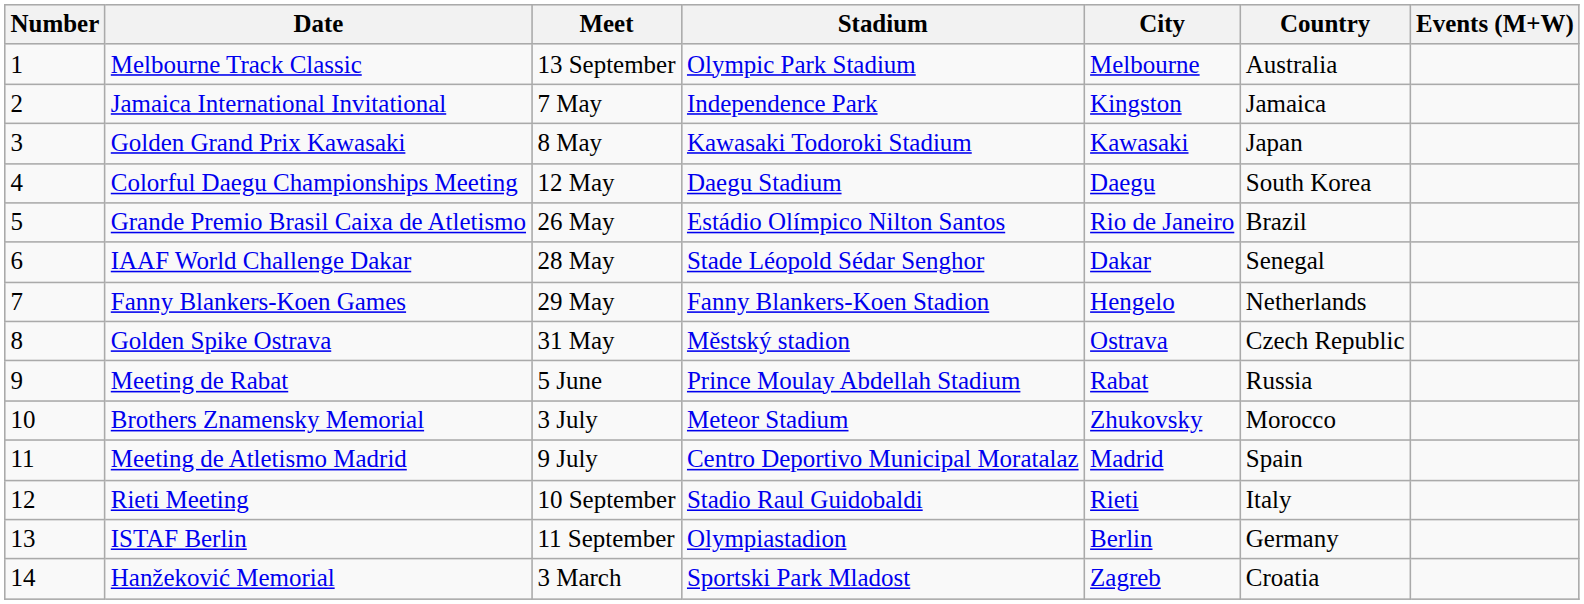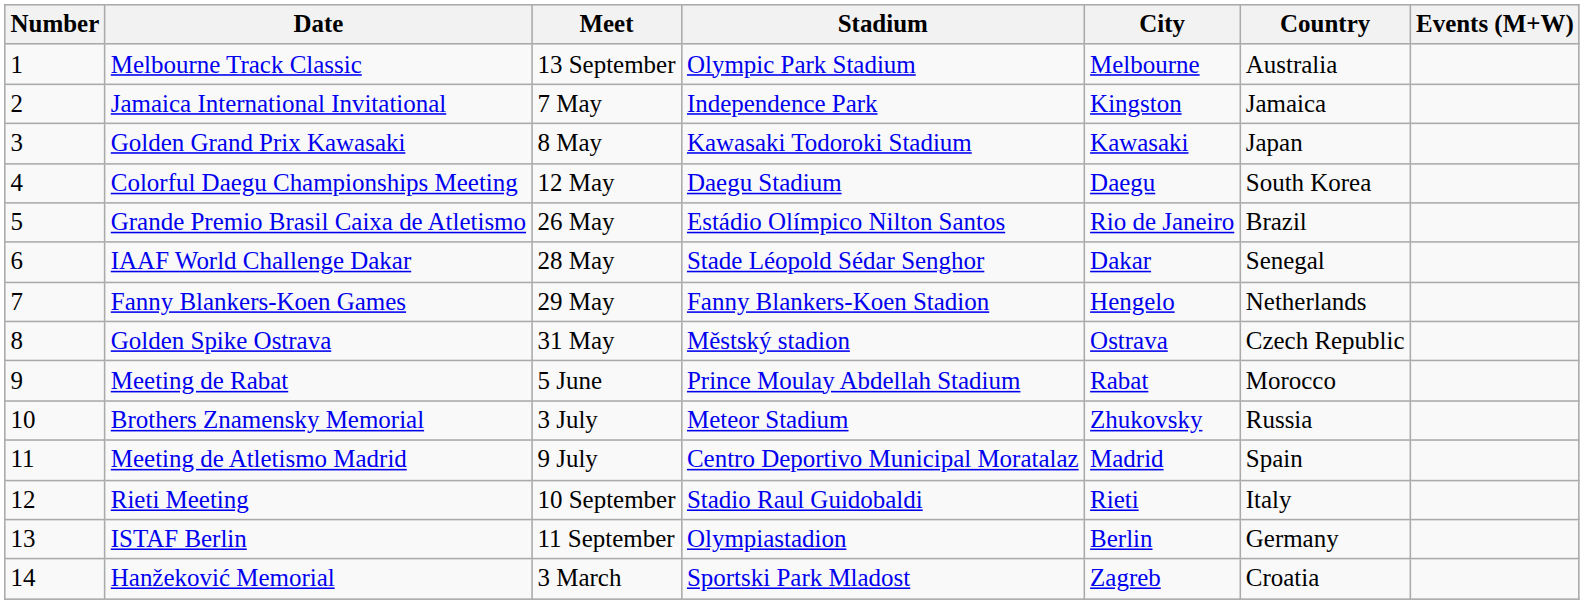 <table class="wikitable sortable">
 <tr>
 <th>Number</th>
 <th>Date</th>
 <th>Meet</th>
 <th>Stadium</th>
 <th>City</th>
 <th>Country</th>
 <th>Events (M+W)</th>
 </tr>
 <tr>
 <td>1</td>
 <td><a href='#'>Melbourne Track Classic</a></td>
 <td>13 September</td>
 <td><a href='#'>Olympic Park Stadium</a></td>
 <td><a href='#'>Melbourne</a></td>
 <td>Australia</td>
 <td></td>
 </tr>
 <tr>
 <td>2</td>
 <td><a href='#'>Jamaica International Invitational</a></td>
 <td>7 May</td>
 <td><a href='#'>Independence Park</a></td>
 <td><a href='#'>Kingston</a></td>
 <td>Jamaica</td>
 <td></td>
 </tr>
 <tr>
 <td>3</td>
 <td><a href='#'>Golden Grand Prix Kawasaki</a></td>
 <td>8 May</td>
 <td><a href='#'>Kawasaki Todoroki Stadium</a></td>
 <td><a href='#'>Kawasaki</a></td>
 <td>Japan</td>
 <td></td>
 </tr>
 <tr>
 <td>4</td>
 <td><a href='#'>Colorful Daegu Championships Meeting</a></td>
 <td>12 May</td>
 <td><a href='#'>Daegu Stadium</a></td>
 <td><a href='#'>Daegu</a></td>
 <td>South Korea</td>
 <td></td>
 </tr>
 <tr>
 <td>5</td>
 <td><a href='#'>Grande Premio Brasil Caixa de Atletismo</a></td>
 <td>26 May</td>
 <td><a href='#'>Estádio Olímpico Nilton Santos</a></td>
 <td><a href='#'>Rio de Janeiro</a></td>
 <td>Brazil</td>
 <td></td>
 </tr>
 <tr>
 <td>6</td>
 <td><a href='#'>IAAF World Challenge Dakar</a></td>
 <td>28 May</td>
 <td><a href='#'>Stade Léopold Sédar Senghor</a></td>
 <td><a href='#'>Dakar</a></td>
 <td>Senegal</td>
 </tr>
 <tr>
 <td>7</td>
 <td><a href='#'>Fanny Blankers-Koen Games</a></td>
 <td>29 May</td>
 <td><a href='#'>Fanny Blankers-Koen Stadion</a></td>
 <td><a href='#'>Hengelo</a></td>
 <td>Netherlands</td>
 <td></td>
 </tr>
 <tr>
 <td>8</td>
 <td><a href='#'>Golden Spike Ostrava</a></td>
 <td>31 May</td>
 <td><a href='#'>Městský stadion</a></td>
 <td><a href='#'>Ostrava</a></td>
 <td>Czech Republic</td>
 <td></td>
 </tr>
 <tr>
 <td>9</td>
 <td><a href='#'>Meeting de Rabat</a></td>
 <td>5 June</td>
 <td><a href='#'>Prince Moulay Abdellah Stadium</a></td>
 <td><a href='#'>Rabat</a></td>
-<td>Russia</td>
+<td>Morocco</td>
 <td></td>
 </tr>
 <tr>
 <td>10</td>
 <td><a href='#'>Brothers Znamensky Memorial</a></td>
 <td>3 July</td>
 <td><a href='#'>Meteor Stadium</a></td>
 <td><a href='#'>Zhukovsky</a></td>
-<td>Morocco</td>
+<td>Russia</td>
 <td></td>
 </tr>
 <tr>
 <td>11</td>
 <td><a href='#'>Meeting de Atletismo Madrid</a></td>
 <td>9 July</td>
 <td><a href='#'>Centro Deportivo Municipal Moratalaz</a></td>
 <td><a href='#'>Madrid</a></td>
 <td>Spain</td>
 <td></td>
 </tr>
 <tr>
 <td>12</td>
 <td><a href='#'>Rieti Meeting</a></td>
 <td>10 September</td>
 <td><a href='#'>Stadio Raul Guidobaldi</a></td>
 <td><a href='#'>Rieti</a></td>
 <td>Italy</td>
 <td></td>
 </tr>
 <tr>
 <td>13</td>
 <td><a href='#'>ISTAF Berlin</a></td>
 <td>11 September</td>
 <td><a href='#'>Olympiastadion</a></td>
 <td><a href='#'>Berlin</a></td>
 <td>Germany</td>
 <td></td>
 </tr>
 <tr>
 <td>14</td>
 <td><a href='#'>Hanžeković Memorial</a></td>
 <td>3 March</td>
 <td><a href='#'>Sportski Park Mladost</a></td>
 <td><a href='#'>Zagreb</a></td>
 <td>Croatia</td>
 <td></td>
 </tr>
 </table>
